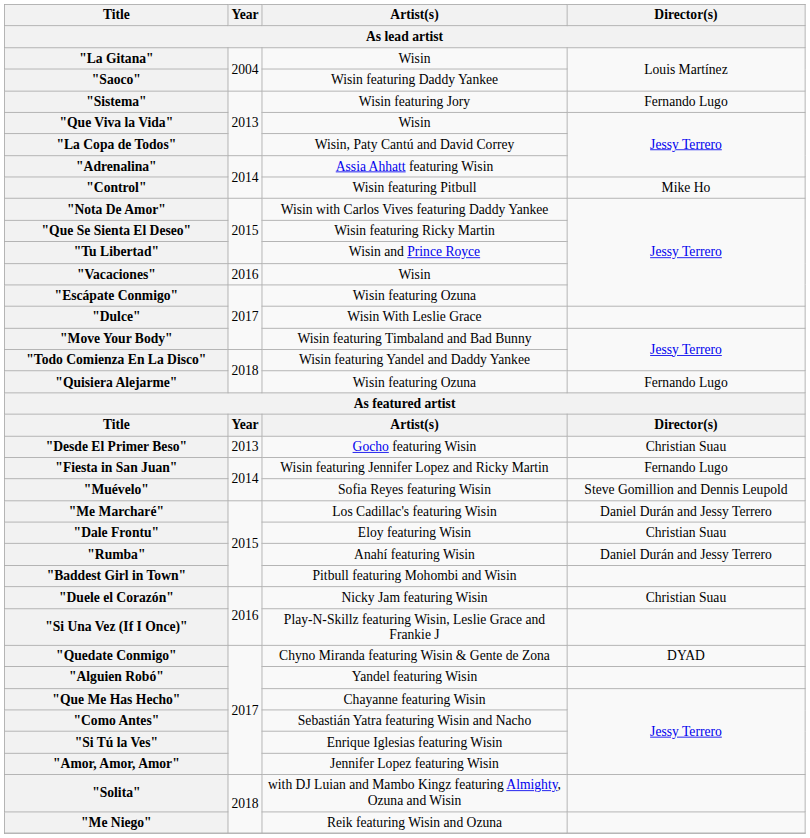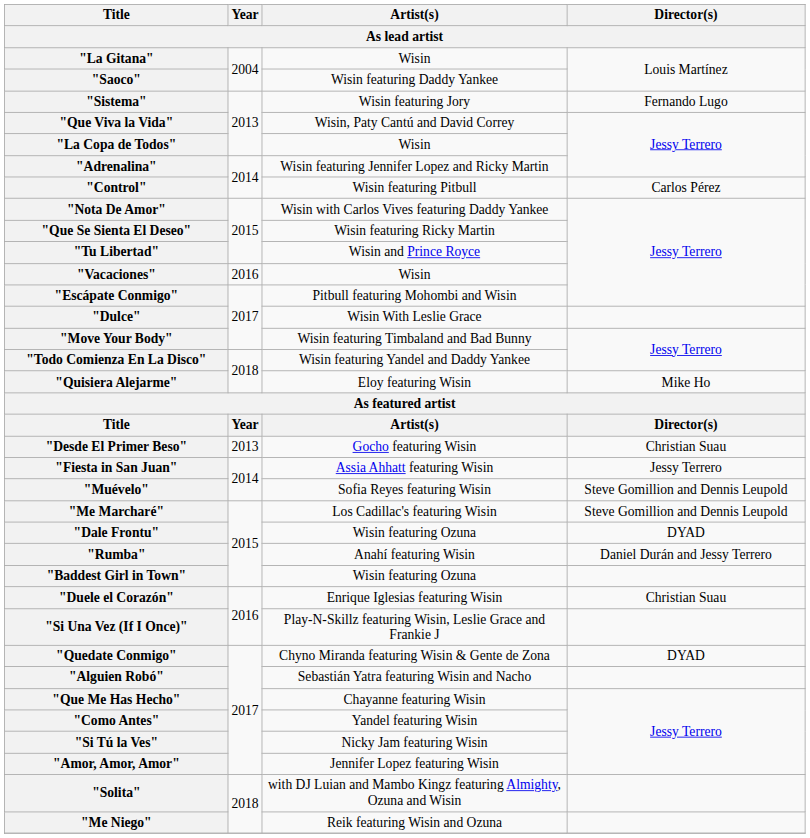 <table class="wikitable plainrowheaders" style="text-align:center;">
 <tr>
 <th scope="col" style="width:16em;">Title</th>
 <th scope="col">Year</th>
 <th scope="col" style="width:22em;">Artist(s)</th>
 <th scope="col" style="width:9em;">Director(s)</th>
 </tr>
 <tr>
 <th scope="col" colspan="5">As lead artist</th>
 </tr>
 <tr>
 <th scope="row">"La Gitana"</th>
 <td rowspan=2>2004</td>
 <td>Wisin</td>
 <td rowspan=2>Louis Martínez</td>
 </tr>
 <tr>
 <th scope="row">"Saoco"</th>
 <td>Wisin featuring Daddy Yankee</td>
 </tr>
 <tr>
 <th scope="row">"Sistema"</th>
 <td rowspan=3>2013</td>
 <td>Wisin featuring Jory</td>
 <td>Fernando Lugo</td>
 </tr>
 <tr>
 <th scope="row">"Que Viva la Vida"</th>
-<td>Wisin</td>
+<td>Wisin, Paty Cantú and David Correy</td>
 <td rowspan=3><a href='#'>Jessy Terrero</a></td>
 </tr>
 <tr>
 <th scope="row">"La Copa de Todos"</th>
-<td>Wisin, Paty Cantú and David Correy</td>
+<td>Wisin</td>
 </tr>
 <tr>
 <th scope="row">"Adrenalina"</th>
 <td rowspan=2>2014</td>
-<td><a href='#'>Assia Ahhatt</a> featuring Wisin</td>
+<td>Wisin featuring Jennifer Lopez and Ricky Martin</td>
 </tr>
 <tr>
 <th scope="row">"Control"</th>
 <td>Wisin featuring Pitbull</td>
-<td rowspan=1>Mike Ho</td>
+<td>Carlos Pérez</td>
 </tr>
 <tr>
 <th scope="row">"Nota De Amor"</th>
 <td rowspan=3>2015</td>
 <td>Wisin with Carlos Vives featuring Daddy Yankee</td>
 <td rowspan=5><a href='#'>Jessy Terrero</a></td>
 </tr>
 <tr>
 <th scope="row">"Que Se Sienta El Deseo"</th>
 <td>Wisin featuring Ricky Martin</td>
 </tr>
 <tr>
 <th scope="row">"Tu Libertad"</th>
 <td>Wisin and <a href='#'>Prince Royce</a></td>
 </tr>
 <tr>
 <th scope="row">"Vacaciones"</th>
 <td>2016</td>
 <td>Wisin</td>
 </tr>
 <tr>
 <th scope="row">"Escápate Conmigo"</th>
 <td rowspan=3>2017</td>
-<td>Wisin featuring Ozuna</td>
+<td>Pitbull featuring Mohombi and Wisin</td>
 </tr>
 <tr>
 <th scope="row">"Dulce"</th>
 <td>Wisin With Leslie Grace</td>
 <td></td>
 </tr>
 <tr>
 <th scope="row">"Move Your Body"</th>
 <td>Wisin featuring Timbaland and Bad Bunny</td>
 <td rowspan=2><a href='#'>Jessy Terrero</a></td>
 </tr>
 <tr>
 <th scope="row">"Todo Comienza En La Disco"</th>
 <td rowspan=2>2018</td>
 <td>Wisin featuring Yandel and Daddy Yankee</td>
 </tr>
 <tr>
 <th scope="row">"Quisiera Alejarme"</th>
-<td>Wisin featuring Ozuna</td>
-<td>Fernando Lugo</td>
+<td>Eloy featuring Wisin</td>
+<td rowspan=1>Mike Ho</td>
 </tr>
 <tr>
 <th scope="col" colspan="5">As featured artist</th>
 </tr>
 <tr>
 <th scope="col" style="width:16em;">Title</th>
 <th scope="col">Year</th>
 <th scope="col" style="width:16em;">Artist(s)</th>
 <th scope="col" style="width:17em;">Director(s)</th>
 </tr>
 <tr>
 <th scope="row">"Desde El Primer Beso"</th>
 <td>2013</td>
 <td><a href='#'>Gocho</a> featuring Wisin</td>
 <td>Christian Suau</td>
 </tr>
 <tr>
 <th scope="row">"Fiesta in San Juan"</th>
 <td rowspan=2>2014</td>
-<td>Wisin featuring Jennifer Lopez and Ricky Martin</td>
-<td>Fernando Lugo</td>
+<td><a href='#'>Assia Ahhatt</a> featuring Wisin</td>
+<td>Jessy Terrero</td>
 </tr>
 <tr>
 <th scope="row">"Muévelo"</th>
 <td>Sofia Reyes featuring Wisin</td>
 <td>Steve Gomillion and Dennis Leupold</td>
 </tr>
 <tr>
 <th scope="row">"Me Marcharé"</th>
 <td rowspan=4>2015</td>
 <td>Los Cadillac's featuring Wisin</td>
-<td>Daniel Durán and Jessy Terrero</td>
+<td>Steve Gomillion and Dennis Leupold</td>
 </tr>
 <tr>
 <th scope="row">"Dale Frontu"</th>
-<td>Eloy featuring Wisin</td>
-<td>Christian Suau</td>
+<td>Wisin featuring Ozuna</td>
+<td>DYAD</td>
 </tr>
 <tr>
 <th scope="row">"Rumba"</th>
 <td>Anahí featuring Wisin</td>
 <td>Daniel Durán and Jessy Terrero</td>
 </tr>
 <tr>
 <th scope="row">"Baddest Girl in Town"</th>
-<td>Pitbull featuring Mohombi and Wisin</td>
+<td>Wisin featuring Ozuna</td>
 <td></td>
 </tr>
 <tr>
 <th scope="row">"Duele el Corazón"</th>
 <td rowspan=2>2016</td>
-<td>Nicky Jam featuring Wisin</td>
+<td>Enrique Iglesias featuring Wisin</td>
 <td>Christian Suau</td>
 </tr>
 <tr>
 <th scope="row">"Si Una Vez (If I Once)"</th>
 <td>Play-N-Skillz featuring Wisin, Leslie Grace and Frankie J</td>
 <td></td>
 </tr>
 <tr>
 <th scope="row">"Quedate Conmigo"</th>
 <td rowspan=6>2017</td>
 <td>Chyno Miranda featuring Wisin & Gente de Zona</td>
 <td>DYAD</td>
 </tr>
 <tr>
 <th scope="row">"Alguien Robó"</th>
-<td>Yandel featuring Wisin</td>
+<td>Sebastián Yatra featuring Wisin and Nacho</td>
 <td></td>
 </tr>
 <tr>
 <th scope="row">"Que Me Has Hecho"</th>
 <td>Chayanne featuring Wisin</td>
 <td rowspan=4><a href='#'>Jessy Terrero</a></td>
 </tr>
 <tr>
 <th scope="row">"Como Antes"</th>
-<td>Sebastián Yatra featuring Wisin and Nacho</td>
+<td>Yandel featuring Wisin</td>
 </tr>
 <tr>
 <th scope="row">"Si Tú la Ves"</th>
-<td>Enrique Iglesias featuring Wisin</td>
+<td>Nicky Jam featuring Wisin</td>
 </tr>
 <tr>
 <th scope="row">"Amor, Amor, Amor"</th>
 <td>Jennifer Lopez featuring Wisin</td>
 </tr>
 <tr>
 <th scope="row">"Solita"</th>
 <td rowspan=2>2018</td>
 <td>with DJ Luian and Mambo Kingz featuring <a href='#'>Almighty</a>, Ozuna and Wisin</td>
 <td></td>
 </tr>
 <tr>
 <th scope="row">"Me Niego"</th>
 <td>Reik featuring Wisin and Ozuna</td>
 <td></td>
 </tr>
 <tr>
 </tr>
 </table>
